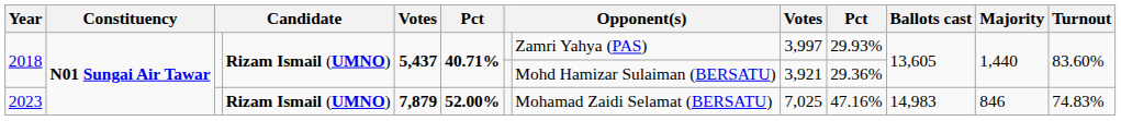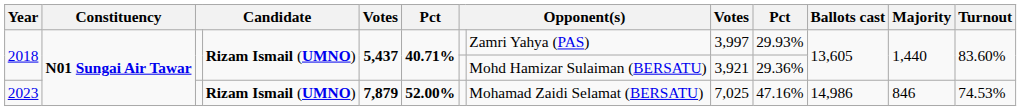 <table class="wikitable" style="margin:0.5em ; font-size:95%">
 <tr>
 <th>Year</th>
 <th>Constituency</th>
 <th colspan="2">Candidate</th>
 <th>Votes</th>
 <th>Pct</th>
 <th colspan="2">Opponent(s)</th>
 <th>Votes</th>
 <th>Pct</th>
 <th>Ballots cast</th>
 <th>Majority</th>
 <th>Turnout</th>
 </tr>
 <tr>
 <td rowspan="2"><a href='#'>2018</a></td>
 <td rowspan="3"><strong>N01 <a href='#'>Sungai Air Tawar</a></strong></td>
 <td rowspan="2" ></td>
 <td rowspan="2"><strong>Rizam Ismail</strong> (<a href='#'><strong>UMNO</strong></a>)</td>
 <td rowspan="2" style="text-align:right;"><strong>5,437</strong></td>
 <td rowspan="2"><strong>40.71%</strong></td>
 <td></td>
 <td>Zamri Yahya (<a href='#'>PAS</a>)</td>
 <td style="text-align:right;">3,997</td>
 <td>29.93%</td>
 <td rowspan="2">13,605</td>
 <td rowspan="2">1,440</td>
 <td rowspan="2">83.60%</td>
 </tr>
 <tr>
 <td></td>
 <td>Mohd Hamizar Sulaiman (<a href='#'>BERSATU</a>)</td>
 <td style="text-align:right;">3,921</td>
 <td>29.36%</td>
 </tr>
 <tr>
 <td><a href='#'>2023</a></td>
 <td></td>
 <td><strong>Rizam Ismail</strong> (<a href='#'><strong>UMNO</strong></a>)</td>
 <td align=right><strong>7,879</strong></td>
 <td align=right><strong>52.00%</strong></td>
 <td bgcolor=></td>
 <td>Mohamad Zaidi Selamat (<a href='#'>BERSATU</a>)</td>
 <td align=right>7,025</td>
 <td>47.16%</td>
-<td>14,983</td>
+<td>14,986</td>
 <td>846</td>
-<td>74.83%</td>
+<td>74.53%</td>
 </tr>
 </table>
